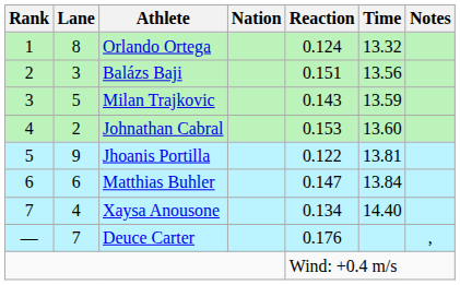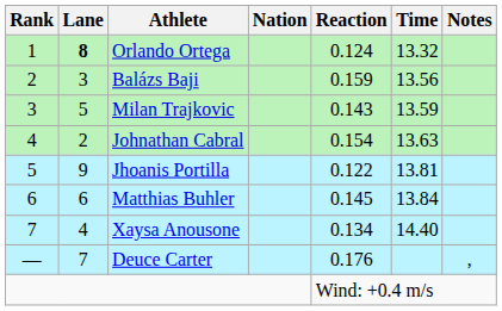 <table class="wikitable sortable" style="text-align:center">
 <tr>
 <th>Rank</th>
 <th>Lane</th>
 <th>Athlete</th>
 <th>Nation</th>
 <th>Reaction</th>
 <th>Time</th>
 <th>Notes</th>
 </tr>
 <tr style="background:#bbf3bb;">
 <td>1</td>
-<td>8</td>
+<td><strong>8</strong></td>
 <td align=left><a href='#'>Orlando Ortega</a></td>
 <td align=left></td>
 <td>0.124</td>
 <td>13.32</td>
 <td></td>
 </tr>
 <tr style="background:#bbf3bb;">
 <td>2</td>
 <td>3</td>
 <td align=left><a href='#'>Balázs Baji</a></td>
 <td align=left></td>
-<td>0.151</td>
+<td>0.159</td>
 <td>13.56</td>
 <td></td>
 </tr>
 <tr style="background:#bbf3bb;">
 <td>3</td>
 <td>5</td>
 <td align=left><a href='#'>Milan Trajkovic</a></td>
 <td align=left></td>
 <td>0.143</td>
 <td>13.59</td>
 <td></td>
 </tr>
 <tr style="background:#bbf3bb;">
 <td>4</td>
 <td>2</td>
 <td align=left><a href='#'>Johnathan Cabral</a></td>
 <td align=left></td>
-<td>0.153</td>
-<td>13.60</td>
+<td>0.154</td>
+<td>13.63</td>
 <td></td>
 </tr>
 <tr bgcolor=bbf3ff>
 <td>5</td>
 <td>9</td>
 <td align=left><a href='#'>Jhoanis Portilla</a></td>
 <td align=left></td>
 <td>0.122</td>
 <td>13.81</td>
 <td></td>
 </tr>
 <tr bgcolor=bbf3ff>
 <td>6</td>
 <td>6</td>
 <td align=left><a href='#'>Matthias Buhler</a></td>
 <td align=left></td>
-<td>0.147</td>
+<td>0.145</td>
 <td>13.84</td>
 <td></td>
 </tr>
 <tr bgcolor=bbf3ff>
 <td>7</td>
 <td>4</td>
 <td align=left><a href='#'>Xaysa Anousone</a></td>
 <td align=left></td>
 <td>0.134</td>
 <td>14.40</td>
 <td></td>
 </tr>
 <tr bgcolor=bbf3ff>
 <td data-sort-value=8>—</td>
 <td>7</td>
 <td align=left><a href='#'>Deuce Carter</a></td>
 <td align=left></td>
 <td>0.176</td>
 <td data-sort-value=99.99></td>
 <td>, </td>
 </tr>
 <tr class="sortbottom">
 <td colspan=4></td>
 <td colspan="3" style="text-align:left;">Wind: +0.4 m/s</td>
 </tr>
 </table>
